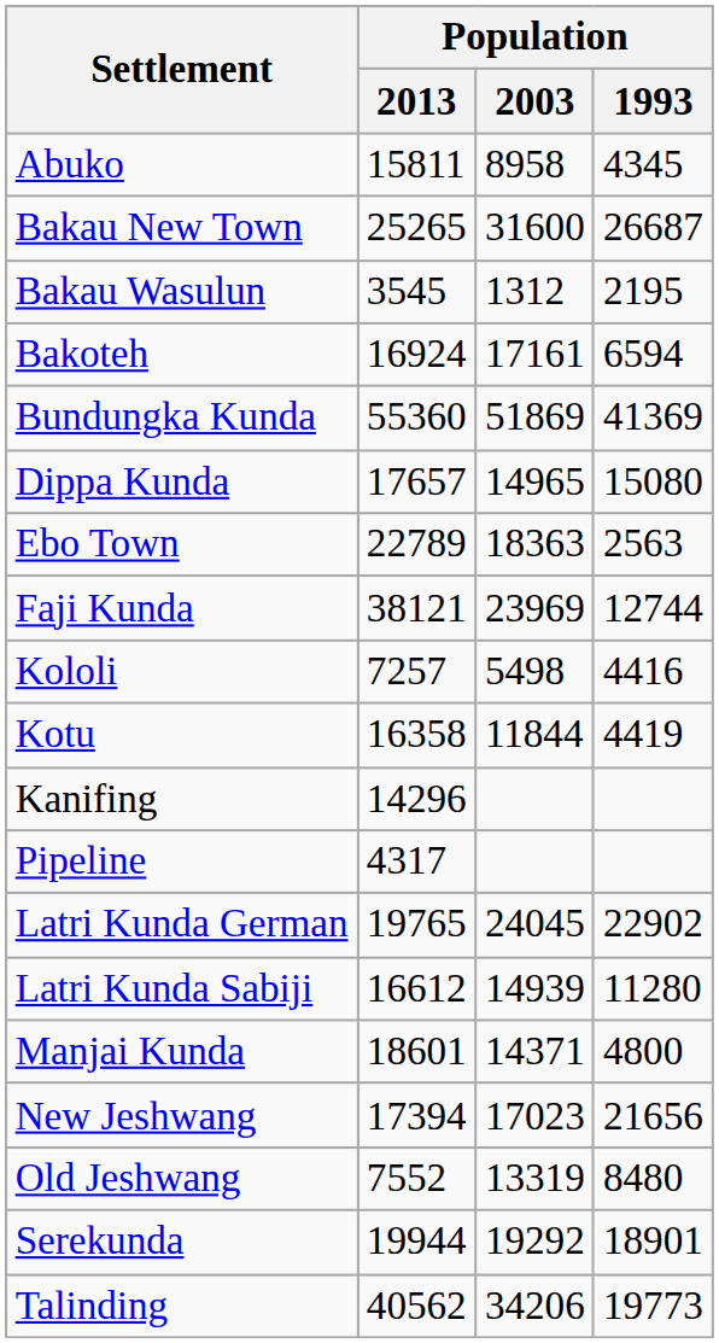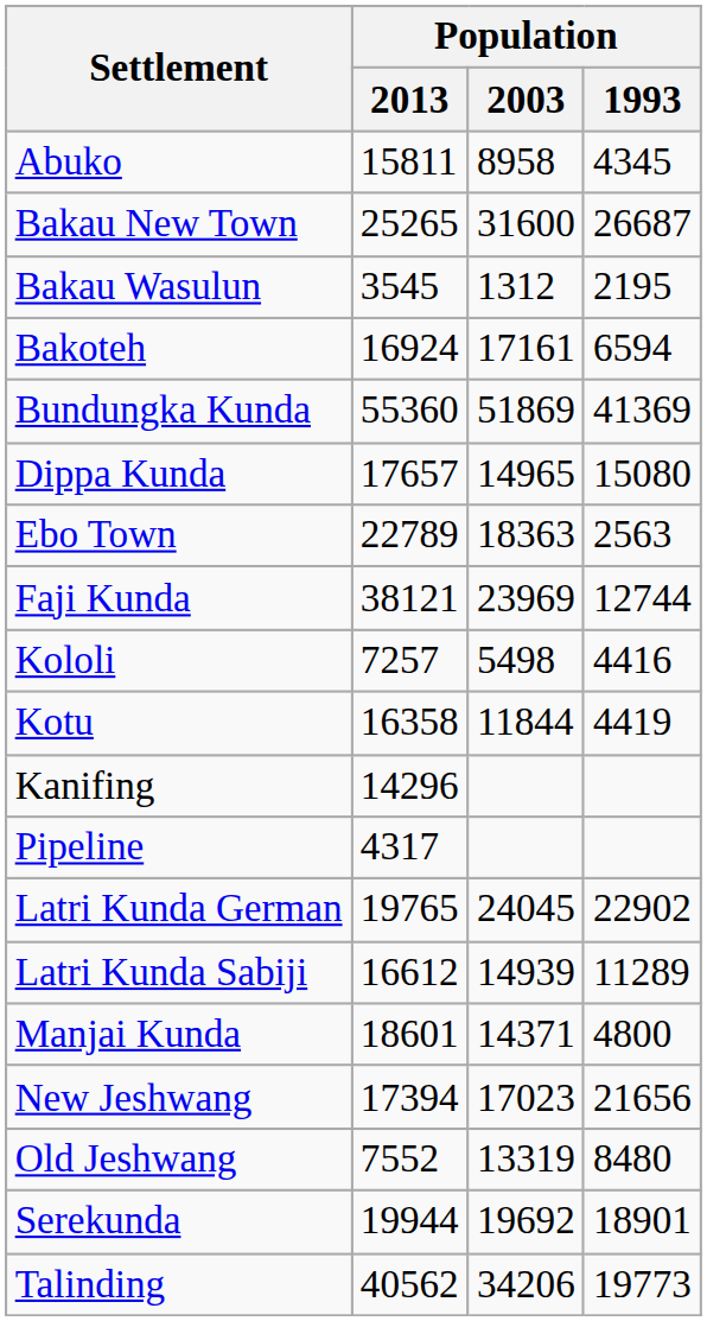 <table class="wikitable sortable">
 <tr>
 <th rowspan=2>Settlement</th>
 <th colspan=3>Population</th>
 </tr>
 <tr>
 <th>2013</th>
 <th>2003</th>
 <th>1993</th>
 </tr>
 <tr>
 <td><a href='#'>Abuko</a></td>
 <td>15811</td>
 <td>8958</td>
 <td>4345</td>
 </tr>
 <tr>
 <td><a href='#'>Bakau New Town</a></td>
 <td>25265</td>
 <td>31600</td>
 <td>26687</td>
 </tr>
 <tr>
 <td><a href='#'>Bakau Wasulun</a></td>
 <td>3545</td>
 <td>1312</td>
 <td>2195</td>
 </tr>
 <tr>
 <td><a href='#'>Bakoteh</a></td>
 <td>16924</td>
 <td>17161</td>
 <td>6594</td>
 </tr>
 <tr>
 <td><a href='#'>Bundungka Kunda</a></td>
 <td>55360</td>
 <td>51869</td>
 <td>41369</td>
 </tr>
 <tr>
 <td><a href='#'>Dippa Kunda</a></td>
 <td>17657</td>
 <td>14965</td>
 <td>15080</td>
 </tr>
 <tr>
 <td><a href='#'>Ebo Town</a></td>
 <td>22789</td>
 <td>18363</td>
 <td>2563</td>
 </tr>
 <tr>
 <td><a href='#'>Faji Kunda</a></td>
 <td>38121</td>
 <td>23969</td>
 <td>12744</td>
 </tr>
 <tr>
 <td><a href='#'>Kololi</a></td>
 <td>7257</td>
 <td>5498</td>
 <td>4416</td>
 </tr>
 <tr>
 <td><a href='#'>Kotu</a></td>
 <td>16358</td>
 <td>11844</td>
 <td>4419</td>
 </tr>
 <tr>
 <td>Kanifing</td>
 <td>14296</td>
 <td></td>
 <td></td>
 </tr>
 <tr>
 <td><a href='#'>Pipeline</a></td>
 <td>4317</td>
 <td></td>
 <td></td>
 </tr>
 <tr>
 <td><a href='#'>Latri Kunda German</a></td>
 <td>19765</td>
 <td>24045</td>
 <td>22902</td>
 </tr>
 <tr>
 <td><a href='#'>Latri Kunda Sabiji</a></td>
 <td>16612</td>
 <td>14939</td>
-<td>11280</td>
+<td>11289</td>
 </tr>
 <tr>
 <td><a href='#'>Manjai Kunda</a></td>
 <td>18601</td>
 <td>14371</td>
 <td>4800</td>
 </tr>
 <tr>
 <td><a href='#'>New Jeshwang</a></td>
 <td>17394</td>
 <td>17023</td>
 <td>21656</td>
 </tr>
 <tr>
 <td><a href='#'>Old Jeshwang</a></td>
 <td>7552</td>
 <td>13319</td>
 <td>8480</td>
 </tr>
 <tr>
 <td><a href='#'>Serekunda</a></td>
 <td>19944</td>
-<td>19292</td>
+<td>19692</td>
 <td>18901</td>
 </tr>
 <tr>
 <td><a href='#'>Talinding</a></td>
 <td>40562</td>
 <td>34206</td>
 <td>19773</td>
 </tr>
 </table>
